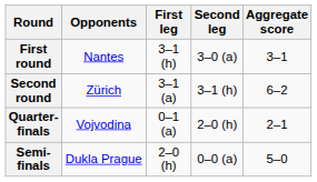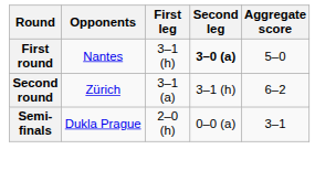 <table class="wikitable plainrowheaders" style="text-align:center;margin-left:1em;float:right">
 <tr>
 <th scope=col width="25">Round</th>
 <th scope=col width="100">Opponents</th>
 <th scope=col width="50">First leg</th>
 <th scope=col width="50">Second leg</th>
 <th scope=col width="50">Aggregate score</th>
 </tr>
 <tr>
 <th scope=row style="text-align:center">First round</th>
 <td> <a href='#'>Nantes</a></td>
 <td>3–1 (h)</td>
-<td>3–0 (a)</td>
-<td>3–1</td>
+<td><strong>3–0 (a)</strong></td>
+<td>5–0</td>
 </tr>
 <tr>
 <th scope=row style="text-align:center">Second round</th>
 <td> <a href='#'>Zürich</a></td>
 <td>3–1 (a)</td>
 <td>3–1 (h)</td>
 <td>6–2</td>
 </tr>
 <tr>
-<th scope=row style="text-align:center">Quarter-finals</th>
-<td> <a href='#'>Vojvodina</a></td>
-<td>0–1 (a)</td>
-<td>2–0 (h)</td>
-<td>2–1</td>
-</tr>
-<tr>
 <th scope=row style="text-align:center">Semi-finals</th>
 <td> <a href='#'>Dukla Prague</a></td>
 <td>2–0 (h)</td>
 <td>0–0 (a)</td>
-<td>5–0</td>
+<td>3–1</td>
 </tr>
 </table>
